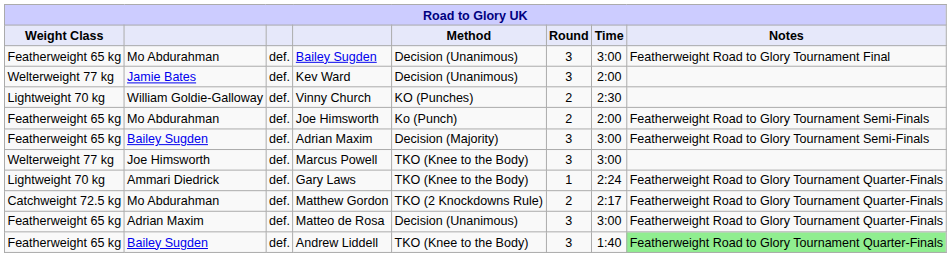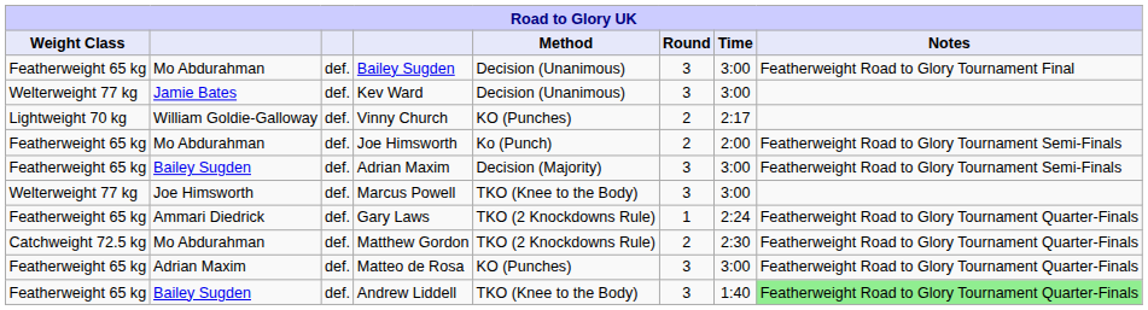 <table class="wikitable" style="font-size: 80%;">
 <tr>
 <th colspan="8" style="background-color: #ccf; color: #000080; text-align: center;"><strong>Road to Glory UK</strong></th>
 </tr>
 <tr>
 <th colspan="1" style="background-color: #E6E8FA; color: #000000; text-align: center;">Weight Class</th>
 <th colspan="1" style="background-color: #E6E8FA; color: #000000; text-align: center;"></th>
 <th colspan="1" style="background-color: #E6E8FA; color: #000000; text-align: center;"></th>
 <th colspan="1" style="background-color: #E6E8FA; color: #000000; text-align: center;"></th>
 <th colspan="1" style="background-color: #E6E8FA; color: #000000; text-align: center;">Method</th>
 <th colspan="1" style="background-color: #E6E8FA; color: #000000; text-align: center;">Round</th>
 <th colspan="1" style="background-color: #E6E8FA; color: #000000; text-align: center;">Time</th>
 <th colspan="1" style="background-color: #E6E8FA; color: #000000; text-align: center;">Notes</th>
 </tr>
 <tr>
 <td>Featherweight 65 kg</td>
 <td> Mo Abdurahman</td>
 <td align=center>def.</td>
 <td> <a href='#'>Bailey Sugden</a></td>
 <td>Decision (Unanimous)</td>
 <td align=center>3</td>
 <td align=center>3:00</td>
 <td>Featherweight Road to Glory Tournament Final</td>
 </tr>
 <tr>
 <td>Welterweight 77 kg</td>
 <td> <a href='#'>Jamie Bates</a></td>
 <td align=center>def.</td>
 <td> Kev Ward</td>
 <td>Decision (Unanimous)</td>
 <td align=center>3</td>
-<td align=center>2:00</td>
+<td align=center>3:00</td>
 <td></td>
 </tr>
 <tr>
 <td>Lightweight 70 kg</td>
 <td> William Goldie-Galloway</td>
 <td align=center>def.</td>
 <td> Vinny Church</td>
 <td>KO (Punches)</td>
 <td align=center>2</td>
-<td align=center>2:30</td>
+<td align=center>2:17</td>
 <td></td>
 </tr>
 <tr>
 <td>Featherweight 65 kg</td>
 <td> Mo Abdurahman</td>
 <td align=center>def.</td>
 <td> Joe Himsworth</td>
 <td>Ko (Punch)</td>
 <td align=center>2</td>
 <td align=center>2:00</td>
 <td>Featherweight Road to Glory Tournament Semi-Finals</td>
 </tr>
 <tr>
 <td>Featherweight 65 kg</td>
 <td> <a href='#'>Bailey Sugden</a></td>
 <td align=center>def.</td>
 <td> Adrian Maxim</td>
 <td>Decision (Majority)</td>
 <td align=center>3</td>
 <td align=center>3:00</td>
 <td>Featherweight Road to Glory Tournament Semi-Finals</td>
 </tr>
 <tr>
 <td>Welterweight 77 kg</td>
 <td> Joe Himsworth</td>
 <td align=center>def.</td>
 <td> Marcus Powell</td>
 <td>TKO (Knee to the Body)</td>
 <td align=center>3</td>
 <td align=center>3:00</td>
 <td></td>
 </tr>
 <tr>
-<td>Lightweight 70 kg</td>
+<td>Featherweight 65 kg</td>
 <td> Ammari Diedrick</td>
 <td align=center>def.</td>
 <td> Gary Laws</td>
-<td>TKO (Knee to the Body)</td>
+<td>TKO (2 Knockdowns Rule)</td>
 <td align=center>1</td>
 <td align=center>2:24</td>
 <td>Featherweight Road to Glory Tournament Quarter-Finals</td>
 </tr>
 <tr>
 <td>Catchweight 72.5 kg</td>
 <td> Mo Abdurahman</td>
 <td align=center>def.</td>
 <td> Matthew Gordon</td>
 <td>TKO (2 Knockdowns Rule)</td>
 <td align=center>2</td>
-<td align=center>2:17</td>
+<td align=center>2:30</td>
 <td>Featherweight Road to Glory Tournament Quarter-Finals</td>
 </tr>
 <tr>
 <td>Featherweight 65 kg</td>
 <td> Adrian Maxim</td>
 <td align=center>def.</td>
 <td> Matteo de Rosa</td>
-<td>Decision (Unanimous)</td>
+<td>KO (Punches)</td>
 <td align=center>3</td>
 <td align=center>3:00</td>
 <td>Featherweight Road to Glory Tournament Quarter-Finals</td>
 </tr>
 <tr>
 <td>Featherweight 65 kg</td>
 <td> <a href='#'>Bailey Sugden</a></td>
 <td align=center>def.</td>
 <td> Andrew Liddell</td>
 <td>TKO (Knee to the Body)</td>
 <td align=center>3</td>
 <td align=center>1:40</td>
 <td style="background: lightgreen;">Featherweight Road to Glory Tournament Quarter-Finals</td>
 </tr>
 </table>
